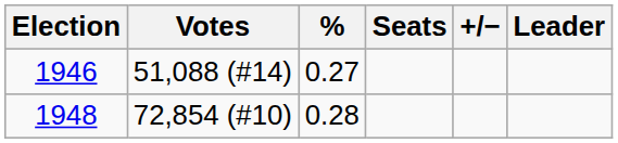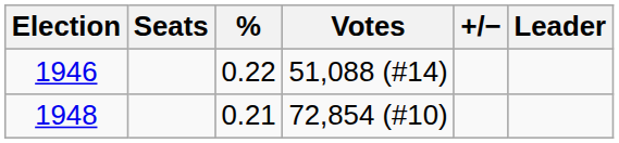 <table class=wikitable style=text-align:center>
 <tr>
 <th>Election</th>
+<th>Seats</th>
+<th>%</th>
 <th>Votes</th>
-<th>%</th>
-<th>Seats</th>
 <th>+/−</th>
 <th>Leader</th>
 </tr>
 <tr>
 <td><a href='#'>1946</a></td>
+<td></td>
+<td>0.22</td>
 <td>51,088 (#14)</td>
-<td>0.27</td>
-<td></td>
 <td></td>
 <td></td>
 </tr>
 <tr>
 <td><a href='#'>1948</a></td>
+<td></td>
+<td>0.21</td>
 <td>72,854 (#10)</td>
-<td>0.28</td>
-<td></td>
 <td></td>
 <td></td>
 </tr>
 </table>
